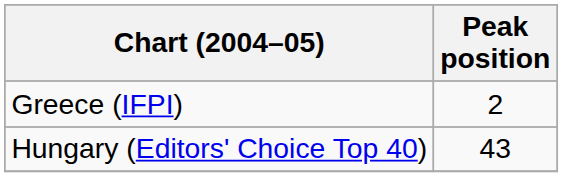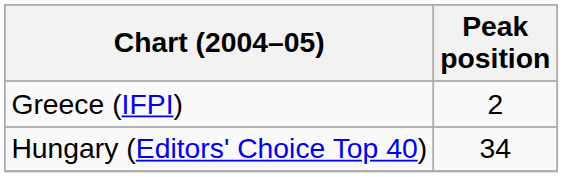 <table class="wikitable sortable">
 <tr>
 <th scope="col">Chart (2004–05)</th>
 <th scope="col">Peak<br>position</th>
 </tr>
 <tr>
 <td>Greece (<a href='#'>IFPI</a>)</td>
 <td align="center">2</td>
 </tr>
 <tr>
 <td>Hungary (<a href='#'>Editors' Choice Top 40</a>)</td>
-<td align="center">43</td>
+<td align="center">34</td>
 </tr>
 <tr>
 </tr>
 </table>
